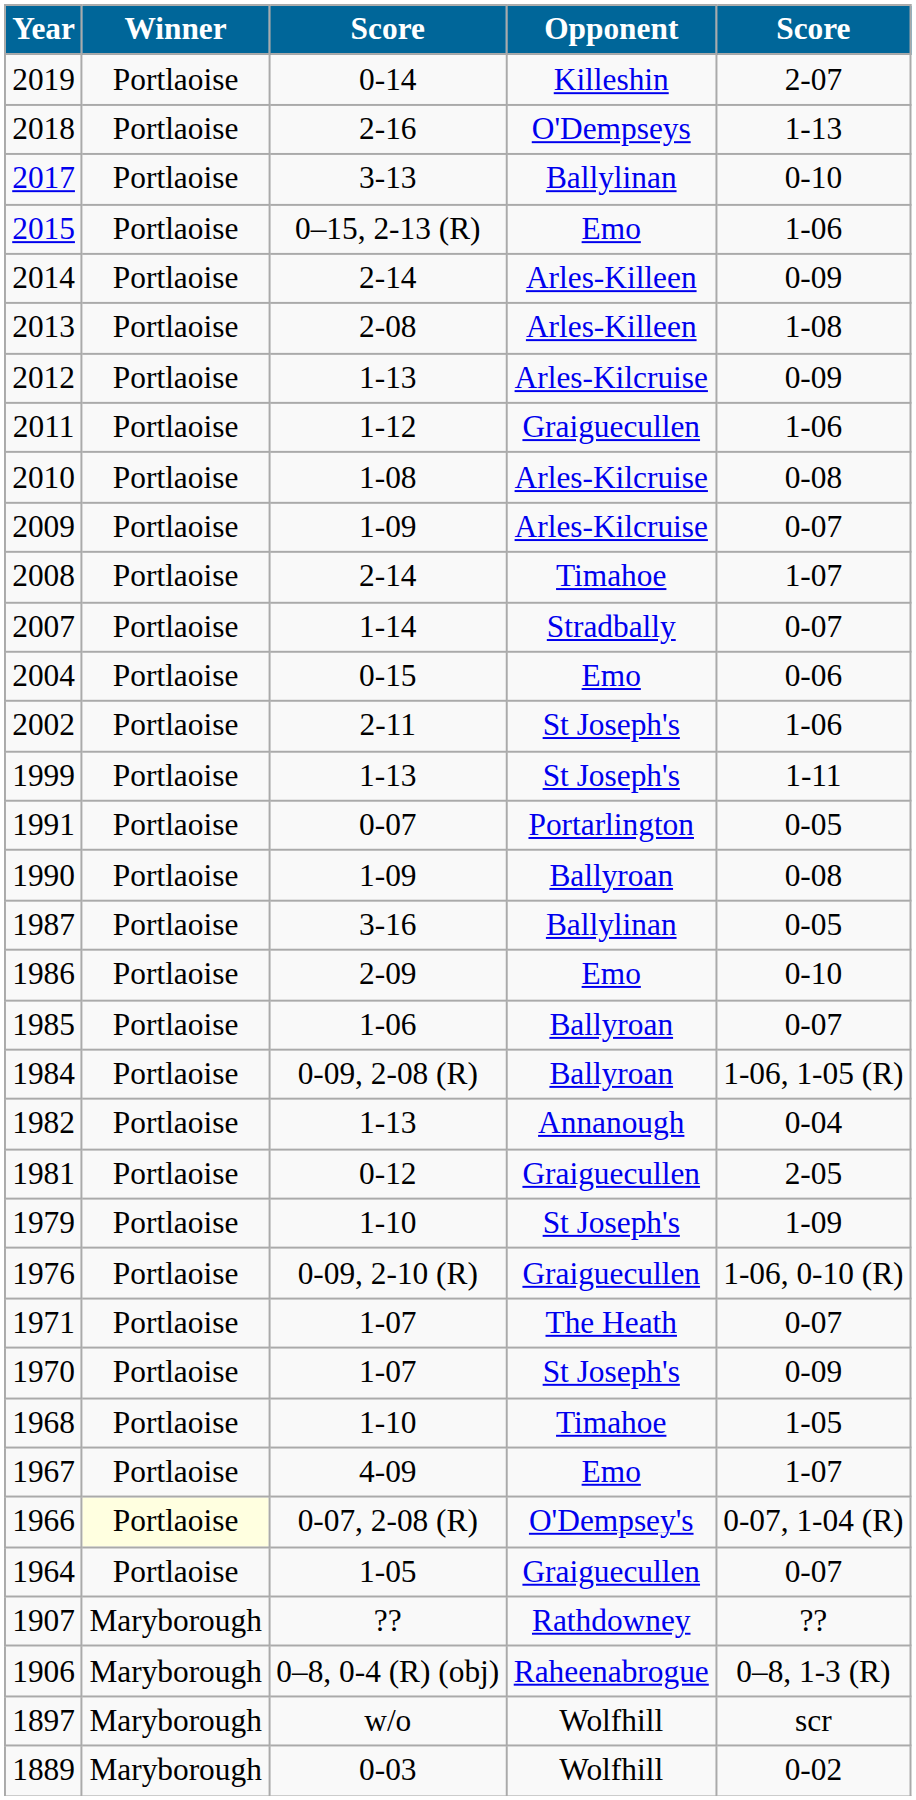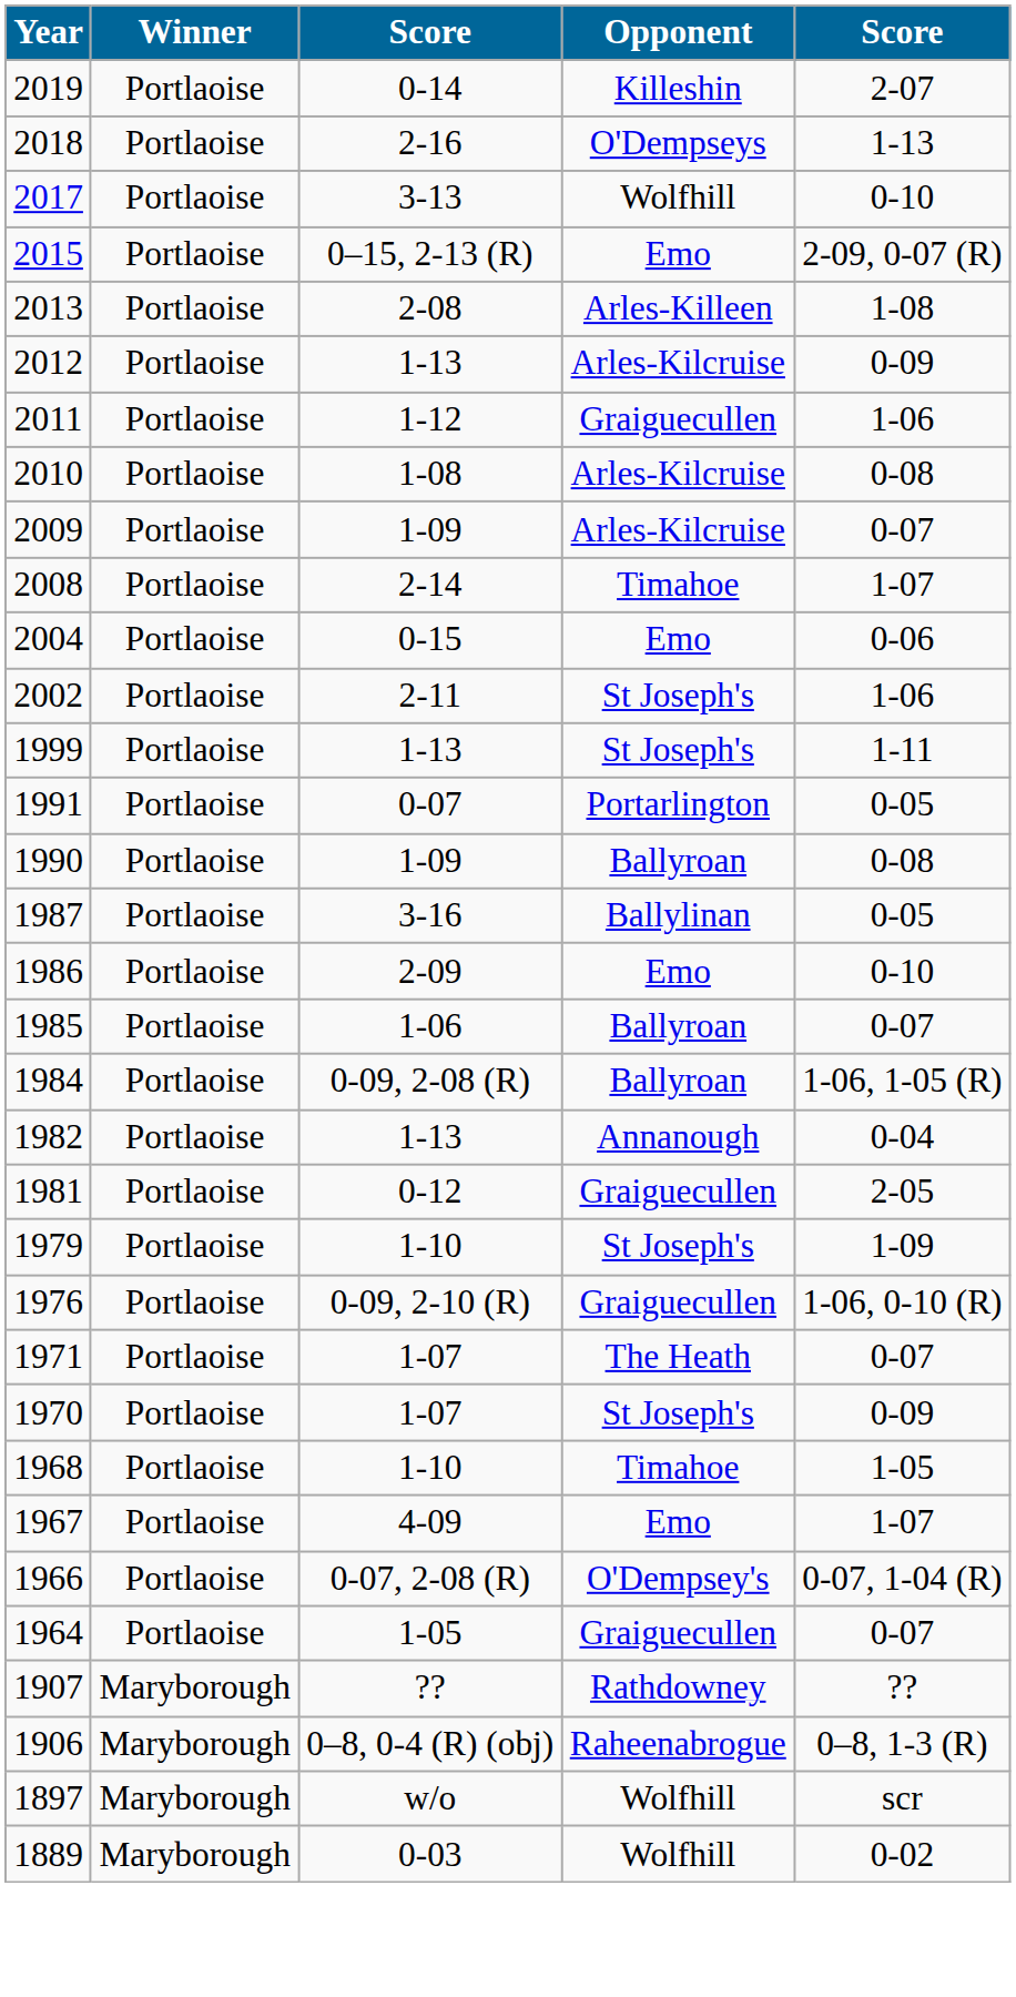 <table class="wikitable" style="text-align:center;">
 <tr>
 <th style="background:#069;color:white">Year</th>
 <th style="background:#069;color:white">Winner</th>
 <th style="background:#069;color:white">Score</th>
 <th style="background:#069;color:white">Opponent</th>
 <th style="background:#069;color:white">Score</th>
 </tr>
 <tr>
 <td>2019</td>
 <td> Portlaoise</td>
 <td>0-14</td>
 <td> <a href='#'>Killeshin</a></td>
 <td>2-07</td>
 </tr>
 <tr>
 <td>2018</td>
 <td> Portlaoise</td>
 <td>2-16</td>
 <td> <a href='#'>O'Dempseys</a></td>
 <td>1-13</td>
 </tr>
 <tr>
 <td><a href='#'>2017</a></td>
 <td> Portlaoise</td>
 <td>3-13</td>
-<td> <a href='#'>Ballylinan</a></td>
+<td> Wolfhill</td>
 <td>0-10</td>
 </tr>
 <tr>
 <td><a href='#'>2015</a></td>
 <td> Portlaoise</td>
 <td>0–15, 2-13 (R)</td>
 <td> <a href='#'>Emo</a></td>
-<td>1-06</td>
-</tr>
-<tr>
-<td>2014</td>
-<td> Portlaoise</td>
-<td>2-14</td>
-<td> <a href='#'>Arles-Killeen</a></td>
-<td>0-09</td>
+<td>2-09, 0-07 (R)</td>
 </tr>
 <tr>
 <td>2013</td>
 <td> Portlaoise</td>
 <td>2-08</td>
 <td> <a href='#'>Arles-Killeen</a></td>
 <td>1-08</td>
 </tr>
 <tr>
 <td>2012</td>
 <td> Portlaoise</td>
 <td>1-13</td>
 <td> <a href='#'>Arles-Kilcruise</a></td>
 <td>0-09</td>
 </tr>
 <tr>
 <td>2011</td>
 <td> Portlaoise</td>
 <td>1-12</td>
 <td> <a href='#'>Graiguecullen</a></td>
 <td>1-06</td>
 </tr>
 <tr>
 <td>2010</td>
 <td> Portlaoise</td>
 <td>1-08</td>
 <td> <a href='#'>Arles-Kilcruise</a></td>
 <td>0-08</td>
 </tr>
 <tr>
 <td>2009</td>
 <td> Portlaoise</td>
 <td>1-09</td>
 <td> <a href='#'>Arles-Kilcruise</a></td>
 <td>0-07</td>
 </tr>
 <tr>
 <td>2008</td>
 <td> Portlaoise</td>
 <td>2-14</td>
 <td> <a href='#'>Timahoe</a></td>
 <td>1-07</td>
-</tr>
-<tr>
-<td>2007</td>
-<td> Portlaoise</td>
-<td>1-14</td>
-<td> <a href='#'>Stradbally</a></td>
-<td>0-07</td>
 </tr>
 <tr>
 <td>2004</td>
 <td> Portlaoise</td>
 <td>0-15</td>
 <td> <a href='#'>Emo</a></td>
 <td>0-06</td>
 </tr>
 <tr>
 <td>2002</td>
 <td> Portlaoise</td>
 <td>2-11</td>
 <td> <a href='#'>St Joseph's</a></td>
 <td>1-06</td>
 </tr>
 <tr>
 <td>1999</td>
 <td> Portlaoise</td>
 <td>1-13</td>
 <td> <a href='#'>St Joseph's</a></td>
 <td>1-11</td>
 </tr>
 <tr>
 <td>1991</td>
 <td> Portlaoise</td>
 <td>0-07</td>
 <td> <a href='#'>Portarlington</a></td>
 <td>0-05</td>
 </tr>
 <tr>
 <td>1990</td>
 <td> Portlaoise</td>
 <td>1-09</td>
 <td> <a href='#'>Ballyroan</a></td>
 <td>0-08</td>
 </tr>
 <tr>
 <td>1987</td>
 <td> Portlaoise</td>
 <td>3-16</td>
 <td> <a href='#'>Ballylinan</a></td>
 <td>0-05</td>
 </tr>
 <tr>
 <td>1986</td>
 <td> Portlaoise</td>
 <td>2-09</td>
 <td> <a href='#'>Emo</a></td>
 <td>0-10</td>
 </tr>
 <tr>
 <td>1985</td>
 <td> Portlaoise</td>
 <td>1-06</td>
 <td> <a href='#'>Ballyroan</a></td>
 <td>0-07</td>
 </tr>
 <tr>
 <td>1984</td>
 <td> Portlaoise</td>
 <td>0-09, 2-08 (R)</td>
 <td> <a href='#'>Ballyroan</a></td>
 <td>1-06, 1-05 (R)</td>
 </tr>
 <tr>
 <td>1982</td>
 <td> Portlaoise</td>
 <td>1-13</td>
 <td> <a href='#'>Annanough</a></td>
 <td>0-04</td>
 </tr>
 <tr>
 <td>1981</td>
 <td> Portlaoise</td>
 <td>0-12</td>
 <td> <a href='#'>Graiguecullen</a></td>
 <td>2-05</td>
 </tr>
 <tr>
 <td>1979</td>
 <td> Portlaoise</td>
 <td>1-10</td>
 <td> <a href='#'>St Joseph's</a></td>
 <td>1-09</td>
 </tr>
 <tr>
 <td>1976</td>
 <td> Portlaoise</td>
 <td>0-09, 2-10 (R)</td>
 <td> <a href='#'>Graiguecullen</a></td>
 <td>1-06, 0-10 (R)</td>
 </tr>
 <tr>
 <td>1971</td>
 <td> Portlaoise</td>
 <td>1-07</td>
 <td> <a href='#'>The Heath</a></td>
 <td>0-07</td>
 </tr>
 <tr>
 <td>1970 </td>
 <td> Portlaoise</td>
 <td>1-07</td>
 <td> <a href='#'>St Joseph's</a></td>
 <td>0-09</td>
 </tr>
 <tr>
 <td>1968</td>
 <td> Portlaoise</td>
 <td>1-10</td>
 <td> <a href='#'>Timahoe</a></td>
 <td>1-05</td>
 </tr>
 <tr>
 <td>1967</td>
 <td> Portlaoise</td>
 <td>4-09</td>
 <td> <a href='#'>Emo</a></td>
 <td>1-07</td>
 </tr>
 <tr>
 <td>1966</td>
-<td style="background: lightyellow;"> Portlaoise</td>
+<td> Portlaoise</td>
 <td>0-07, 2-08 (R)</td>
 <td> <a href='#'>O'Dempsey's</a></td>
 <td>0-07, 1-04 (R)</td>
 </tr>
 <tr>
 <td>1964</td>
 <td> Portlaoise</td>
 <td>1-05</td>
 <td> <a href='#'>Graiguecullen</a></td>
 <td>0-07</td>
 </tr>
 <tr>
 <td>1907</td>
 <td> Maryborough</td>
 <td>??</td>
 <td> <a href='#'>Rathdowney</a></td>
 <td>??</td>
 </tr>
 <tr>
 <td>1906</td>
 <td> Maryborough</td>
 <td>0–8, 0-4 (R) (obj)</td>
 <td> <a href='#'>Raheenabrogue</a></td>
 <td>0–8, 1-3 (R)</td>
 </tr>
 <tr>
 <td>1897</td>
 <td> Maryborough</td>
 <td>w/o</td>
 <td> Wolfhill</td>
 <td>scr</td>
 </tr>
 <tr>
 <td>1889</td>
 <td> Maryborough</td>
 <td>0-03</td>
 <td> Wolfhill</td>
 <td>0-02</td>
 </tr>
 </table>
